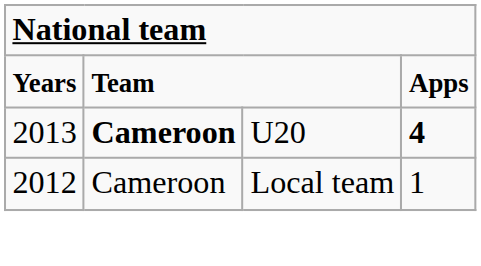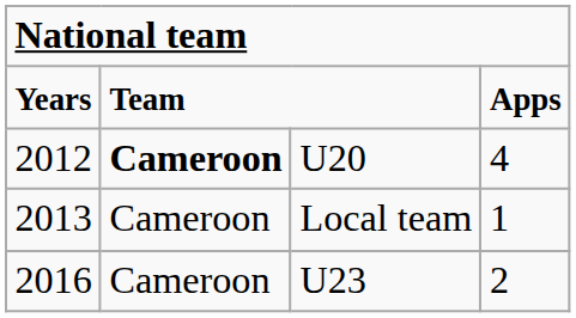 <table class="wikitable">
 <tr>
 <td colspan="4"><strong><u>National team</u></strong></td>
 </tr>
 <tr>
 <td><strong><small>Years</small></strong></td>
 <td colspan="2"><strong><small>Team</small></strong></td>
 <td><strong><small>Apps</small></strong></td>
 </tr>
 <tr>
-<td>2013</td>
+<td>2012</td>
 <td><strong>Cameroon</strong></td>
 <td>U20</td>
-<td><strong>4</strong></td>
+<td>4</td>
 </tr>
 <tr>
-<td>2012</td>
+<td>2013</td>
 <td>Cameroon</td>
 <td>Local team</td>
 <td>1</td>
 </tr>
+<tr>
+<td>2016</td>
+<td>Cameroon</td>
+<td>U23</td>
+<td>2</td>
+</tr>
 </table>
